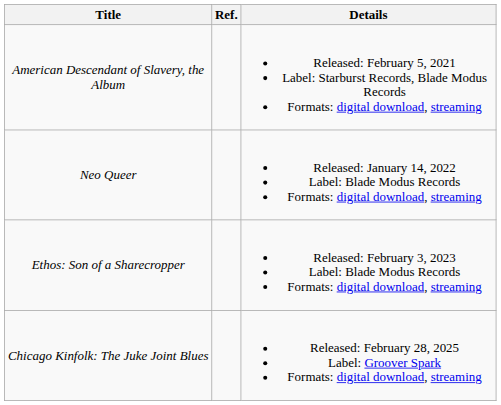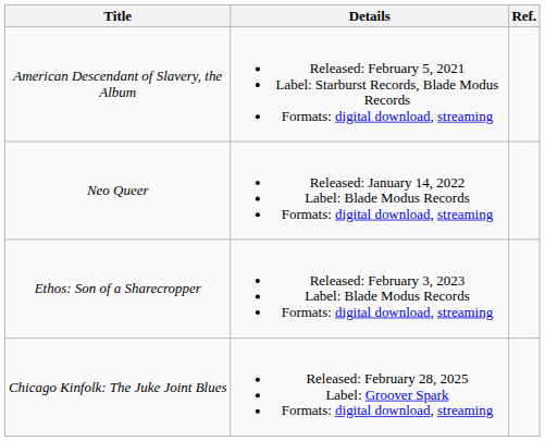 <table class="wikitable sortable" style="text-align:center">
 <tr>
 <th>Title</th>
+<th>Details</th>
 <th>Ref.</th>
-<th>Details</th>
 </tr>
 <tr>
 <td><em>American Descendant of Slavery, the Album</em></td>
+<td><br><ul><li>Released: February 5, 2021</li><li>Label: Starburst Records, Blade Modus Records</li><li>Formats: <a href='#'>digital download</a>, <a href='#'>streaming</a></li></ul></td>
 <td></td>
-<td><br><ul><li>Released: February 5, 2021</li><li>Label: Starburst Records, Blade Modus Records</li><li>Formats: <a href='#'>digital download</a>, <a href='#'>streaming</a></li></ul></td>
 </tr>
 <tr>
 <td><em>Neo Queer</em></td>
+<td><br><ul><li>Released: January 14, 2022</li><li>Label: Blade Modus Records</li><li>Formats: <a href='#'>digital download</a>, <a href='#'>streaming</a></li></ul></td>
 <td></td>
-<td><br><ul><li>Released: January 14, 2022</li><li>Label: Blade Modus Records</li><li>Formats: <a href='#'>digital download</a>, <a href='#'>streaming</a></li></ul></td>
 </tr>
 <tr>
 <td><em>Ethos: Son of a Sharecropper</em></td>
+<td><br><ul><li>Released: February 3, 2023</li><li>Label: Blade Modus Records</li><li>Formats: <a href='#'>digital download</a>, <a href='#'>streaming</a></li></ul></td>
 <td></td>
-<td><br><ul><li>Released: February 3, 2023</li><li>Label: Blade Modus Records</li><li>Formats: <a href='#'>digital download</a>, <a href='#'>streaming</a></li></ul></td>
 </tr>
 <tr>
 <td><em>Chicago Kinfolk: The Juke Joint Blues</em></td>
+<td><br><ul><li>Released: February 28, 2025</li><li>Label: <a href='#'>Groover Spark</a></li><li>Formats: <a href='#'>digital download</a>, <a href='#'>streaming</a></li></ul></td>
 <td></td>
-<td><br><ul><li>Released: February 28, 2025</li><li>Label: <a href='#'>Groover Spark</a></li><li>Formats: <a href='#'>digital download</a>, <a href='#'>streaming</a></li></ul></td>
 </tr>
 </table>
